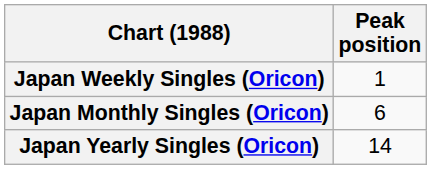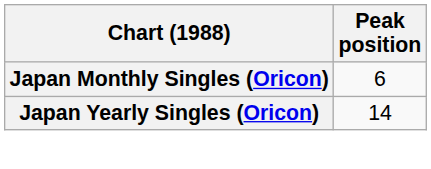 <table class="wikitable sortable plainrowheaders" style="text-align:center;">
 <tr>
 <th scope="col">Chart (1988)</th>
 <th scope="col">Peak<br>position</th>
-</tr>
-<tr>
-<th scope="row">Japan Weekly Singles (<a href='#'>Oricon</a>)</th>
-<td style="text-align:center;">1</td>
 </tr>
 <tr>
 <th scope="row">Japan Monthly Singles (<a href='#'>Oricon</a>)</th>
 <td style="text-align:center;">6</td>
 </tr>
 <tr>
 <th scope="row">Japan Yearly Singles (<a href='#'>Oricon</a>)</th>
 <td style="text-align:center;">14</td>
 </tr>
 </table>
